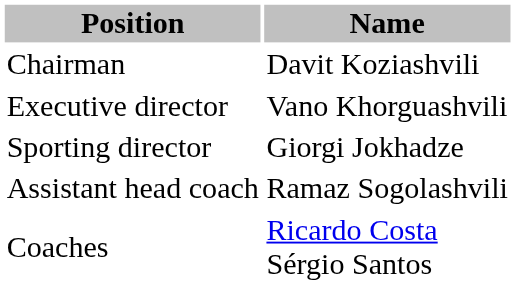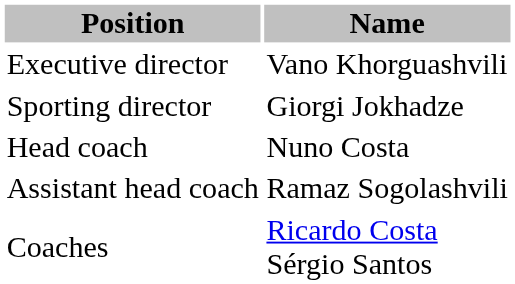 <table class="toccolours">
 <tr>
 <th style="background:silver;">Position</th>
 <th style="background:silver;">Name</th>
-</tr>
-<tr>
-<td>Chairman</td>
-<td>Davit Koziashvili</td>
 </tr>
 <tr>
 <td>Executive director</td>
 <td>Vano Khorguashvili</td>
 </tr>
 <tr>
 <td>Sporting director</td>
 <td>Giorgi Jokhadze</td>
 </tr>
 <tr>
+<td>Head coach</td>
+<td>Nuno Costa</td>
+</tr>
+<tr>
 <td>Assistant head coach</td>
 <td>Ramaz Sogolashvili</td>
 </tr>
 <tr>
 <td>Coaches</td>
 <td><a href='#'>Ricardo Costa</a><br>Sérgio Santos</td>
 </tr>
 </table>
